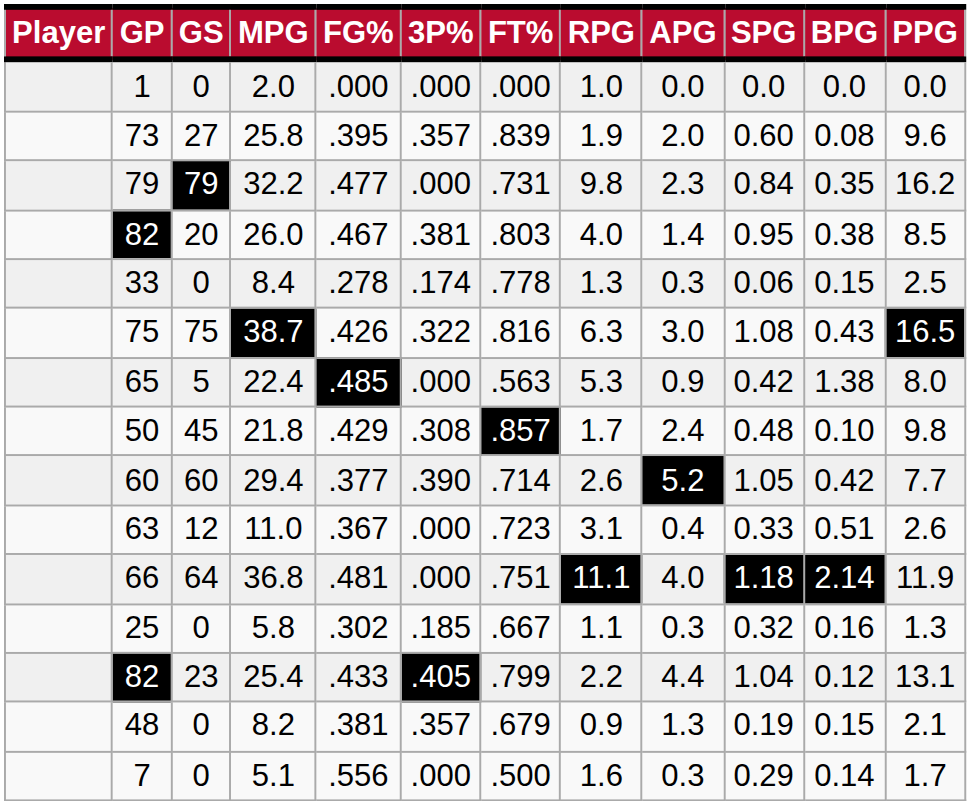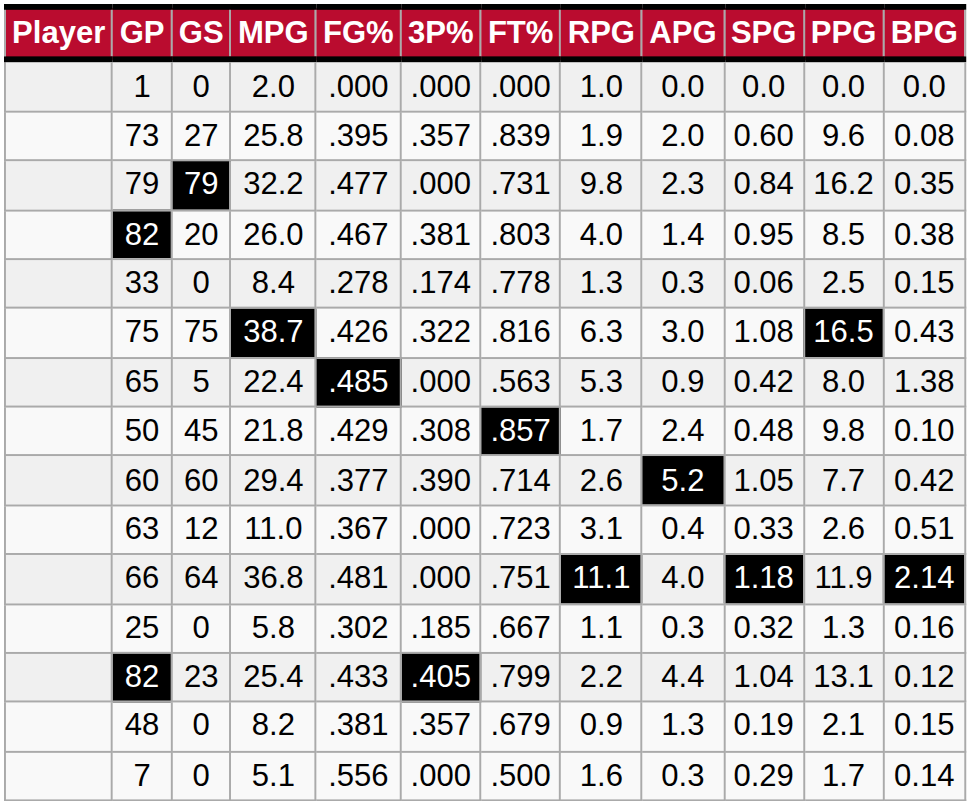 <table class="wikitable sortable" style="text-align:right;">
 <tr>
 <th style="background:#BA0C2F; color:#FFFFFF; border-top:#010101 3px solid; border-bottom:#010101 3px solid;">Player</th>
 <th style="background:#BA0C2F; color:#FFFFFF; border-top:#010101 3px solid; border-bottom:#010101 3px solid;">GP</th>
 <th style="background:#BA0C2F; color:#FFFFFF; border-top:#010101 3px solid; border-bottom:#010101 3px solid;">GS</th>
 <th style="background:#BA0C2F; color:#FFFFFF; border-top:#010101 3px solid; border-bottom:#010101 3px solid;">MPG</th>
 <th style="background:#BA0C2F; color:#FFFFFF; border-top:#010101 3px solid; border-bottom:#010101 3px solid;">FG%</th>
 <th style="background:#BA0C2F; color:#FFFFFF; border-top:#010101 3px solid; border-bottom:#010101 3px solid;">3P%</th>
 <th style="background:#BA0C2F; color:#FFFFFF; border-top:#010101 3px solid; border-bottom:#010101 3px solid;">FT%</th>
 <th style="background:#BA0C2F; color:#FFFFFF; border-top:#010101 3px solid; border-bottom:#010101 3px solid;">RPG</th>
 <th style="background:#BA0C2F; color:#FFFFFF; border-top:#010101 3px solid; border-bottom:#010101 3px solid;">APG</th>
 <th style="background:#BA0C2F; color:#FFFFFF; border-top:#010101 3px solid; border-bottom:#010101 3px solid;">SPG</th>
+<th style="background:#BA0C2F; color:#FFFFFF; border-top:#010101 3px solid; border-bottom:#010101 3px solid;">PPG</th>
 <th style="background:#BA0C2F; color:#FFFFFF; border-top:#010101 3px solid; border-bottom:#010101 3px solid;">BPG</th>
-<th style="background:#BA0C2F; color:#FFFFFF; border-top:#010101 3px solid; border-bottom:#010101 3px solid;">PPG</th>
 </tr>
 <tr align="center" bgcolor="#f0f0f0">
 <td></td>
 <td>1</td>
 <td>0</td>
 <td>2.0</td>
 <td>.000</td>
 <td>.000</td>
 <td>.000</td>
 <td>1.0</td>
 <td>0.0</td>
 <td>0.0</td>
 <td>0.0</td>
 <td>0.0</td>
 </tr>
 <tr align="center" bgcolor="">
 <td></td>
 <td>73</td>
 <td>27</td>
 <td>25.8</td>
 <td>.395</td>
 <td>.357</td>
 <td>.839</td>
 <td>1.9</td>
 <td>2.0</td>
 <td>0.60</td>
+<td>9.6</td>
 <td>0.08</td>
-<td>9.6</td>
 </tr>
 <tr align="center" bgcolor="#f0f0f0">
 <td></td>
 <td>79</td>
 <td style="background:black;color:white;">79</td>
 <td>32.2</td>
 <td>.477</td>
 <td>.000</td>
 <td>.731</td>
 <td>9.8</td>
 <td>2.3</td>
 <td>0.84</td>
+<td>16.2</td>
 <td>0.35</td>
-<td>16.2</td>
 </tr>
 <tr align="center" bgcolor="">
 <td></td>
 <td style="background:black;color:white;">82</td>
 <td>20</td>
 <td>26.0</td>
 <td>.467</td>
 <td>.381</td>
 <td>.803</td>
 <td>4.0</td>
 <td>1.4</td>
 <td>0.95</td>
+<td>8.5</td>
 <td>0.38</td>
-<td>8.5</td>
 </tr>
 <tr align="center" bgcolor="#f0f0f0">
 <td></td>
 <td>33</td>
 <td>0</td>
 <td>8.4</td>
 <td>.278</td>
 <td>.174</td>
 <td>.778</td>
 <td>1.3</td>
 <td>0.3</td>
 <td>0.06</td>
+<td>2.5</td>
 <td>0.15</td>
-<td>2.5</td>
 </tr>
 <tr align="center" bgcolor="">
 <td></td>
 <td>75</td>
 <td>75</td>
 <td style="background:black;color:white;">38.7</td>
 <td>.426</td>
 <td>.322</td>
 <td>.816</td>
 <td>6.3</td>
 <td>3.0</td>
 <td>1.08</td>
+<td style="background:black;color:white;">16.5</td>
 <td>0.43</td>
-<td style="background:black;color:white;">16.5</td>
 </tr>
 <tr align="center" bgcolor="#f0f0f0">
 <td></td>
 <td>65</td>
 <td>5</td>
 <td>22.4</td>
 <td style="background:black;color:white;">.485</td>
 <td>.000</td>
 <td>.563</td>
 <td>5.3</td>
 <td>0.9</td>
 <td>0.42</td>
+<td>8.0</td>
 <td>1.38</td>
-<td>8.0</td>
 </tr>
 <tr align="center" bgcolor="">
 <td></td>
 <td>50</td>
 <td>45</td>
 <td>21.8</td>
 <td>.429</td>
 <td>.308</td>
 <td style="background:black;color:white;">.857</td>
 <td>1.7</td>
 <td>2.4</td>
 <td>0.48</td>
+<td>9.8</td>
 <td>0.10</td>
-<td>9.8</td>
 </tr>
 <tr align="center" bgcolor="#f0f0f0">
 <td></td>
 <td>60</td>
 <td>60</td>
 <td>29.4</td>
 <td>.377</td>
 <td>.390</td>
 <td>.714</td>
 <td>2.6</td>
 <td style="background:black;color:white;">5.2</td>
 <td>1.05</td>
+<td>7.7</td>
 <td>0.42</td>
-<td>7.7</td>
 </tr>
 <tr align="center" bgcolor="">
 <td></td>
 <td>63</td>
 <td>12</td>
 <td>11.0</td>
 <td>.367</td>
 <td>.000</td>
 <td>.723</td>
 <td>3.1</td>
 <td>0.4</td>
 <td>0.33</td>
+<td>2.6</td>
 <td>0.51</td>
-<td>2.6</td>
 </tr>
 <tr align="center" bgcolor="#f0f0f0">
 <td></td>
 <td>66</td>
 <td>64</td>
 <td>36.8</td>
 <td>.481</td>
 <td>.000</td>
 <td>.751</td>
 <td style="background:black;color:white;">11.1</td>
 <td>4.0</td>
 <td style="background:black;color:white;">1.18</td>
+<td>11.9</td>
 <td style="background:black;color:white;">2.14</td>
-<td>11.9</td>
 </tr>
 <tr align="center" bgcolor="">
 <td></td>
 <td>25</td>
 <td>0</td>
 <td>5.8</td>
 <td>.302</td>
 <td>.185</td>
 <td>.667</td>
 <td>1.1</td>
 <td>0.3</td>
 <td>0.32</td>
+<td>1.3</td>
 <td>0.16</td>
-<td>1.3</td>
 </tr>
 <tr align="center" bgcolor="#f0f0f0">
 <td></td>
 <td style="background:black;color:white;">82</td>
 <td>23</td>
 <td>25.4</td>
 <td>.433</td>
 <td style="background:black;color:white;">.405</td>
 <td>.799</td>
 <td>2.2</td>
 <td>4.4</td>
 <td>1.04</td>
+<td>13.1</td>
 <td>0.12</td>
-<td>13.1</td>
 </tr>
 <tr align="center" bgcolor="">
 <td></td>
 <td>48</td>
 <td>0</td>
 <td>8.2</td>
 <td>.381</td>
 <td>.357</td>
 <td>.679</td>
 <td>0.9</td>
 <td>1.3</td>
 <td>0.19</td>
+<td>2.1</td>
 <td>0.15</td>
-<td>2.1</td>
 </tr>
 <tr align="center" bgcolor="">
 <td></td>
 <td>7</td>
 <td>0</td>
 <td>5.1</td>
 <td>.556</td>
 <td>.000</td>
 <td>.500</td>
 <td>1.6</td>
 <td>0.3</td>
 <td>0.29</td>
+<td>1.7</td>
 <td>0.14</td>
-<td>1.7</td>
 </tr>
 </table>
